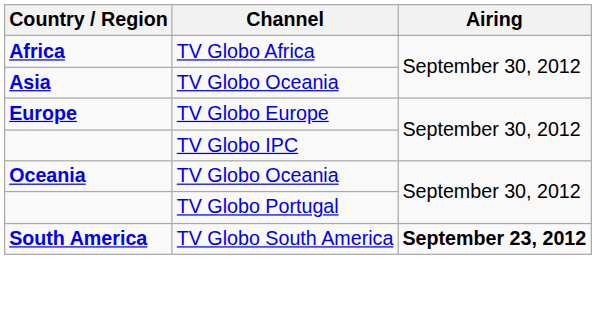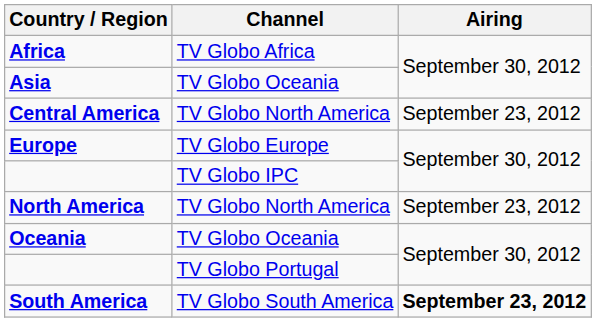 <table class="wikitable">
 <tr>
 <th>Country / Region</th>
 <th>Channel</th>
 <th>Airing</th>
 </tr>
 <tr>
 <td><strong> <a href='#'>Africa</a></strong></td>
 <td><a href='#'>TV Globo Africa</a></td>
 <td rowspan=2>September 30, 2012</td>
 </tr>
 <tr>
 <td><strong> <a href='#'>Asia</a></strong></td>
 <td><a href='#'>TV Globo Oceania</a></td>
 </tr>
 <tr>
+<td><strong> <a href='#'>Central America</a></strong></td>
+<td><a href='#'>TV Globo North America</a></td>
+<td>September 23, 2012</td>
+</tr>
+<tr>
 <td><strong> <a href='#'>Europe</a></strong></td>
 <td><a href='#'>TV Globo Europe</a></td>
 <td rowspan=2>September 30, 2012</td>
 </tr>
 <tr>
 <td><strong></strong></td>
 <td><a href='#'>TV Globo IPC</a></td>
+</tr>
+<tr>
+<td><strong> <a href='#'>North America</a></strong></td>
+<td><a href='#'>TV Globo North America</a></td>
+<td>September 23, 2012</td>
 </tr>
 <tr>
 <td><strong> <a href='#'>Oceania</a></strong></td>
 <td><a href='#'>TV Globo Oceania</a></td>
 <td rowspan=2>September 30, 2012</td>
 </tr>
 <tr>
 <td><strong></strong></td>
 <td><a href='#'>TV Globo Portugal</a></td>
 </tr>
 <tr>
 <td><strong> <a href='#'>South America</a></strong></td>
 <td><a href='#'>TV Globo South America</a></td>
 <td><strong>September 23, 2012</strong></td>
 </tr>
 </table>
